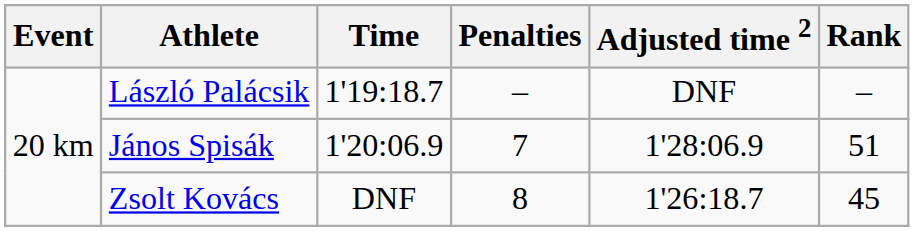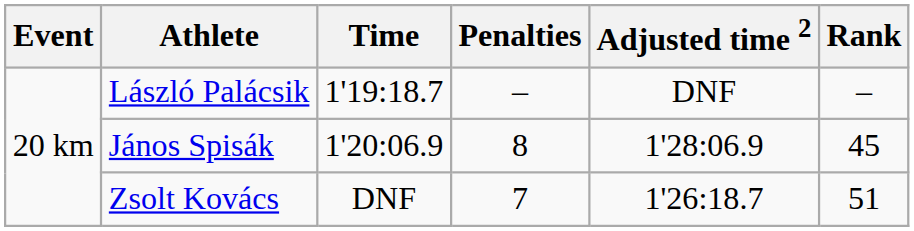 <table class="wikitable" style="font-size:90%">
 <tr>
 <th>Event</th>
 <th>Athlete</th>
 <th>Time</th>
 <th>Penalties</th>
 <th>Adjusted time <sup>2</sup></th>
 <th>Rank</th>
 </tr>
 <tr>
 <td rowspan="3">20 km</td>
 <td><a href='#'>László Palácsik</a></td>
 <td align="center">1'19:18.7</td>
 <td align="center">–</td>
 <td align="center">DNF</td>
 <td align="center">–</td>
 </tr>
 <tr>
 <td><a href='#'>János Spisák</a></td>
 <td align="center">1'20:06.9</td>
-<td align="center">7</td>
+<td align="center">8</td>
 <td align="center">1'28:06.9</td>
-<td align="center">51</td>
+<td align="center">45</td>
 </tr>
 <tr>
 <td><a href='#'>Zsolt Kovács</a></td>
 <td align="center">DNF</td>
-<td align="center">8</td>
+<td align="center">7</td>
 <td align="center">1'26:18.7</td>
-<td align="center">45</td>
+<td align="center">51</td>
 </tr>
 </table>
